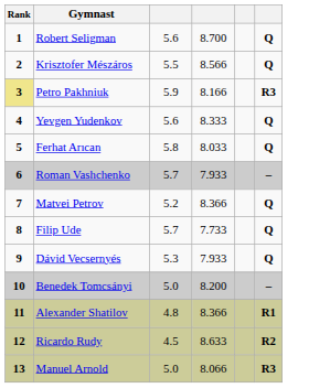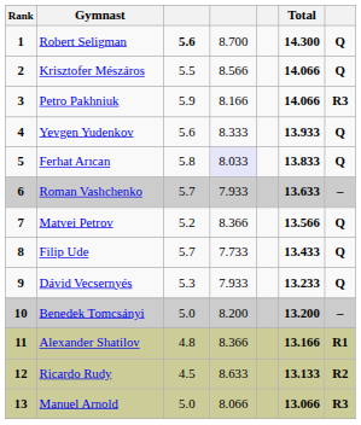 <table style="text-align:center;" class="wikitable sortable">
 <tr>
 <th scope="col" style="width:15px;"><small>Rank</small></th>
 <th scope="col" style="width:150px;">Gymnast</th>
 <th scope="col" style="width:50px;"><small></small></th>
 <th scope="col" style="width:50px;"><small></small></th>
 <th scope="col" style="width:20px;"><small></small></th>
+<th scope="col" style="width:50px;">Total</th>
 <th scope="col" style="width:30px;"><small></small></th>
 </tr>
 <tr>
 <td scope="row" style="text-align:center"><strong>1</strong></td>
 <td style="height:30px; text-align:left;"> <a href='#'>Robert Seligman</a></td>
-<td>5.6</td>
+<td><strong>5.6</strong></td>
 <td>8.700</td>
 <td></td>
+<td><strong>14.300</strong></td>
 <td><strong>Q</strong></td>
 </tr>
 <tr>
 <td scope="row" style="text-align:center"><strong>2</strong></td>
 <td style="height:30px; text-align:left;"> <a href='#'>Krisztofer Mészáros</a></td>
 <td>5.5</td>
 <td>8.566</td>
 <td></td>
+<td><strong>14.066</strong></td>
 <td><strong>Q</strong></td>
 </tr>
 <tr>
-<td scope="row" style="background: khaki; text-align:center"><strong>3</strong></td>
+<td scope="row" style="text-align:center"><strong>3</strong></td>
 <td style="height:30px; text-align:left;"> <a href='#'>Petro Pakhniuk</a></td>
 <td>5.9</td>
 <td>8.166</td>
 <td></td>
+<td><strong>14.066</strong></td>
 <td><strong>R3</strong></td>
 </tr>
 <tr>
 <td scope="row" style="text-align:center"><strong>4</strong></td>
 <td style="height:30px; text-align:left;"> <a href='#'>Yevgen Yudenkov</a></td>
 <td>5.6</td>
 <td>8.333</td>
 <td></td>
+<td><strong>13.933</strong></td>
 <td><strong>Q</strong></td>
 </tr>
 <tr>
 <td scope="row" style="text-align:center"><strong>5</strong></td>
 <td style="height:30px; text-align:left;"> <a href='#'>Ferhat Arıcan</a></td>
 <td>5.8</td>
-<td>8.033</td>
+<td style="background: lavender;">8.033</td>
 <td></td>
+<td><strong>13.833</strong></td>
 <td><strong>Q</strong></td>
 </tr>
 <tr style="background:#cccccc;">
 <td scope="row" style="text-align:center"><strong>6</strong></td>
 <td style="height:30px; text-align:left;"> <a href='#'>Roman Vashchenko</a></td>
 <td>5.7</td>
 <td>7.933</td>
 <td></td>
+<td><strong>13.633</strong></td>
 <td><strong>–</strong></td>
 </tr>
 <tr>
 <td scope="row" style="text-align:center"><strong>7</strong></td>
 <td style="height:30px; text-align:left;"> <a href='#'>Matvei Petrov</a></td>
 <td>5.2</td>
 <td>8.366</td>
 <td></td>
+<td><strong>13.566</strong></td>
 <td><strong>Q</strong></td>
 </tr>
 <tr>
 <td scope="row" style="text-align:center"><strong>8</strong></td>
 <td style="height:30px; text-align:left;"> <a href='#'>Filip Ude</a></td>
 <td>5.7</td>
 <td>7.733</td>
 <td></td>
+<td><strong>13.433</strong></td>
 <td><strong>Q</strong></td>
 </tr>
 <tr>
 <td scope="row" style="text-align:center"><strong>9</strong></td>
 <td style="height:30px; text-align:left;"> <a href='#'>Dávid Vecsernyés</a></td>
 <td>5.3</td>
 <td>7.933</td>
 <td></td>
+<td><strong>13.233</strong></td>
 <td><strong>Q</strong></td>
 </tr>
 <tr style="background:#cccccc;">
 <td scope="row" style="text-align:center"><strong>10</strong></td>
 <td style="height:30px; text-align:left;"> <a href='#'>Benedek Tomcsányi</a></td>
 <td>5.0</td>
 <td>8.200</td>
 <td></td>
+<td><strong>13.200</strong></td>
 <td><strong>–</strong></td>
 </tr>
 <tr style="background:#cccc99;">
 <td scope="row" style="text-align:center"><strong>11</strong></td>
 <td style="height:30px; text-align:left;"> <a href='#'>Alexander Shatilov</a></td>
 <td>4.8</td>
 <td>8.366</td>
 <td></td>
+<td><strong>13.166</strong></td>
 <td><strong>R1</strong></td>
 </tr>
 <tr style="background:#cccc99;">
 <td scope="row" style="text-align:center"><strong>12</strong></td>
 <td style="height:30px; text-align:left;"> <a href='#'>Ricardo Rudy</a></td>
 <td>4.5</td>
 <td>8.633</td>
 <td></td>
+<td><strong>13.133</strong></td>
 <td><strong>R2</strong></td>
 </tr>
 <tr style="background:#cccc99;">
 <td scope="row" style="text-align:center"><strong>13</strong></td>
 <td style="height:30px; text-align:left;"> <a href='#'>Manuel Arnold</a></td>
 <td>5.0</td>
 <td>8.066</td>
 <td></td>
+<td><strong>13.066</strong></td>
 <td><strong>R3</strong></td>
 </tr>
 </table>
